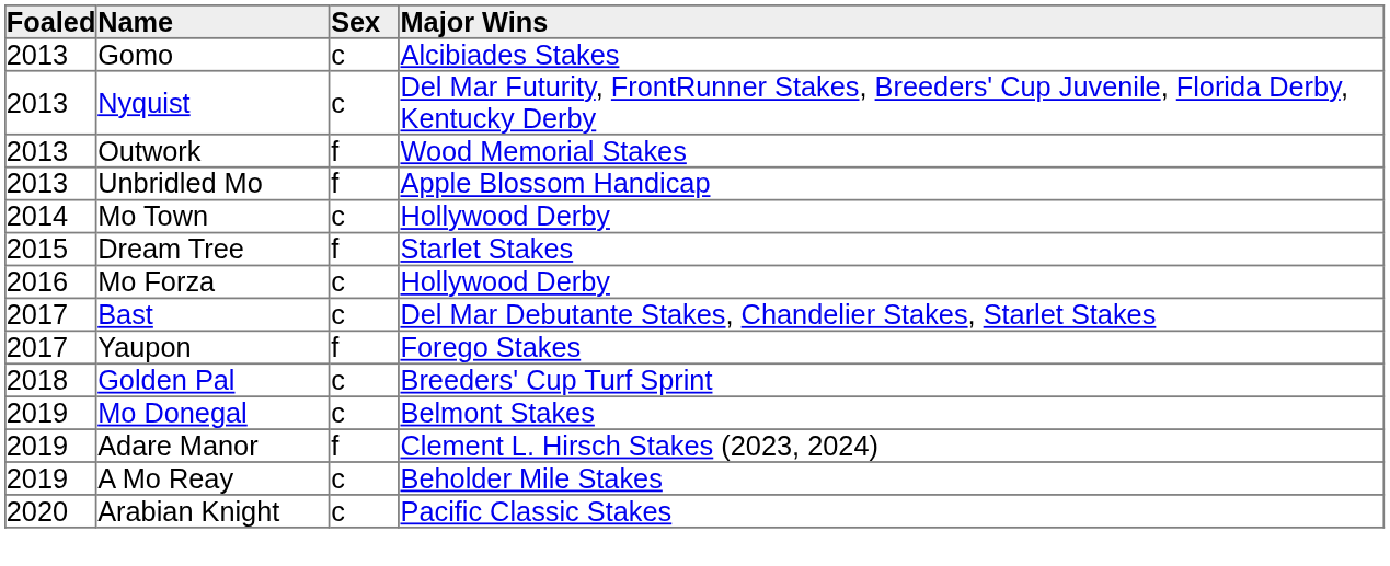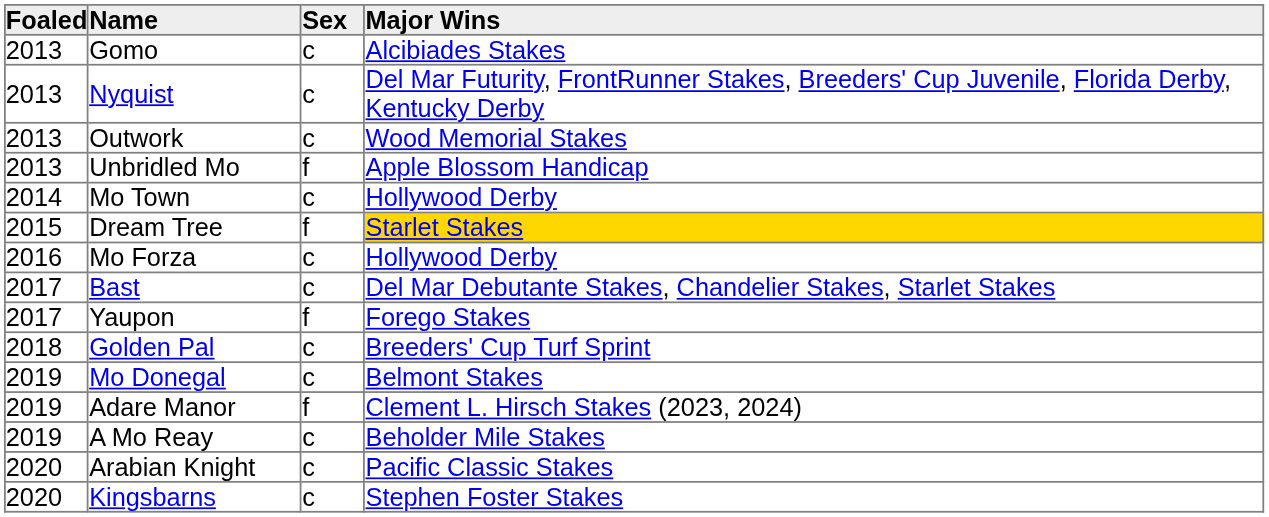 <table border="1" cellpadding="0" style="border-collapse: collapse; font-size:90%">
 <tr bgcolor="#eeeeee">
 <td width="35px"><strong>Foaled</strong></td>
 <td width="120px"><strong>Name</strong></td>
 <td width="35px"><strong>Sex</strong></td>
 <td width="510px"><strong>Major Wins</strong></td>
 </tr>
 <tr>
 <td>2013</td>
 <td>Gomo</td>
 <td>c</td>
 <td><a href='#'>Alcibiades Stakes</a></td>
 </tr>
 <tr>
 <td>2013</td>
 <td><a href='#'>Nyquist</a></td>
 <td>c</td>
 <td><a href='#'>Del Mar Futurity</a>, <a href='#'>FrontRunner Stakes</a>, <a href='#'>Breeders' Cup Juvenile</a>, <a href='#'>Florida Derby</a>, <a href='#'>Kentucky Derby</a></td>
 </tr>
 <tr>
 <td>2013</td>
 <td>Outwork</td>
-<td>f</td>
+<td>c</td>
 <td><a href='#'>Wood Memorial Stakes</a></td>
 </tr>
 <tr>
 <td>2013</td>
 <td>Unbridled Mo</td>
 <td>f</td>
 <td><a href='#'>Apple Blossom Handicap</a></td>
 </tr>
 <tr>
 <td>2014</td>
 <td>Mo Town</td>
 <td>c</td>
 <td><a href='#'>Hollywood Derby</a></td>
 </tr>
 <tr>
 <td>2015</td>
 <td>Dream Tree</td>
 <td>f</td>
-<td><a href='#'>Starlet Stakes</a></td>
+<td style="background: gold;"><a href='#'>Starlet Stakes</a></td>
 </tr>
 <tr>
 <td>2016</td>
 <td>Mo Forza</td>
 <td>c</td>
 <td><a href='#'>Hollywood Derby</a></td>
 </tr>
 <tr>
 <td>2017</td>
 <td><a href='#'> Bast</a></td>
 <td>c</td>
 <td><a href='#'>Del Mar Debutante Stakes</a>, <a href='#'>Chandelier Stakes</a>, <a href='#'>Starlet Stakes</a></td>
 </tr>
 <tr>
 <td>2017</td>
 <td>Yaupon</td>
 <td>f</td>
 <td><a href='#'>Forego Stakes</a></td>
 </tr>
 <tr>
 <td>2018</td>
 <td><a href='#'>Golden Pal</a></td>
 <td>c</td>
 <td><a href='#'>Breeders' Cup Turf Sprint</a></td>
 </tr>
 <tr>
 <td>2019</td>
 <td><a href='#'>Mo Donegal</a></td>
 <td>c</td>
 <td><a href='#'>Belmont Stakes</a></td>
 </tr>
 <tr>
 <td>2019</td>
 <td>Adare Manor</td>
 <td>f</td>
 <td><a href='#'>Clement L. Hirsch Stakes</a> (2023, 2024)</td>
 </tr>
 <tr>
 <td>2019</td>
 <td>A Mo Reay</td>
 <td>c</td>
 <td><a href='#'>Beholder Mile Stakes</a></td>
 </tr>
 <tr>
 <td>2020</td>
 <td>Arabian Knight</td>
 <td>c</td>
 <td><a href='#'>Pacific Classic Stakes</a></td>
 </tr>
+<tr>
+<td>2020</td>
+<td><a href='#'>Kingsbarns</a></td>
+<td>c</td>
+<td><a href='#'>Stephen Foster Stakes</a></td>
+</tr>
 </table>
